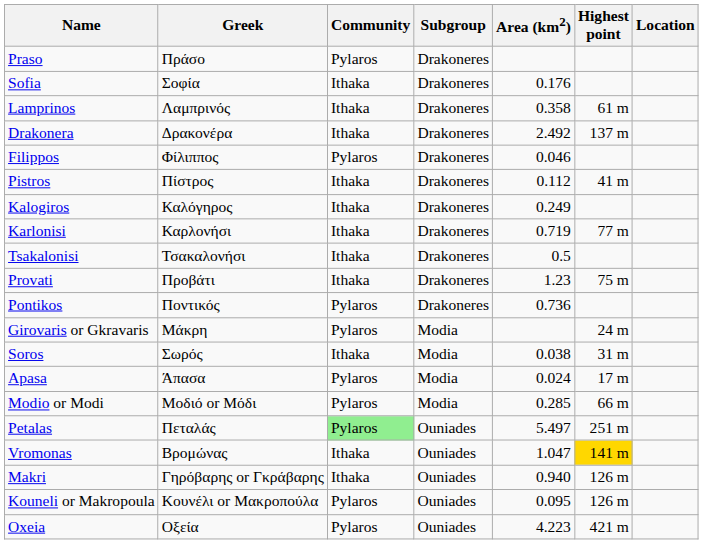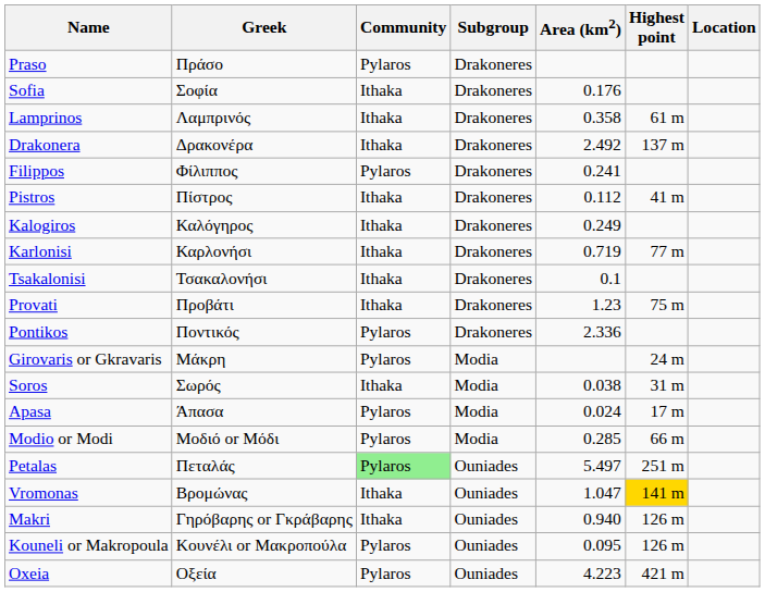 <table class="wikitable sortable">
 <tr>
 <th align=left>Name</th>
 <th align=left>Greek</th>
 <th align=left>Community</th>
 <th align=left>Subgroup</th>
 <th align=left>Area (km<sup>2</sup>)</th>
 <th align=left>Highest<br>point</th>
 <th align=left>Location</th>
 </tr>
 <tr valign=top>
 <td><a href='#'>Praso</a></td>
 <td>Πράσο</td>
 <td>Pylaros</td>
 <td>Drakoneres</td>
 <td align="right"></td>
 <td align="right"></td>
 <td></td>
 </tr>
 <tr valign=top>
 <td><a href='#'>Sofia</a></td>
 <td>Σοφία</td>
 <td>Ithaka</td>
 <td>Drakoneres</td>
 <td align="right">0.176</td>
 <td align="right"></td>
 <td></td>
 </tr>
 <tr valign=top>
 <td><a href='#'>Lamprinos</a></td>
 <td>Λαμπρινός</td>
 <td>Ithaka</td>
 <td>Drakoneres</td>
 <td align="right">0.358</td>
 <td align="right">61 m</td>
 <td></td>
 </tr>
 <tr valign=top>
 <td><a href='#'>Drakonera</a></td>
 <td>Δρακονέρα</td>
 <td>Ithaka</td>
 <td>Drakoneres</td>
 <td align="right">2.492</td>
 <td align="right">137 m</td>
 <td></td>
 </tr>
 <tr valign=top>
 <td><a href='#'>Filippos</a></td>
 <td>Φίλιππος</td>
 <td>Pylaros</td>
 <td>Drakoneres</td>
-<td align="right">0.046</td>
+<td align="right">0.241</td>
 <td align="right"></td>
 <td></td>
 </tr>
 <tr valign=top>
 <td><a href='#'>Pistros</a></td>
 <td>Πίστρος</td>
 <td>Ithaka</td>
 <td>Drakoneres</td>
 <td align="right">0.112</td>
 <td align="right">41 m</td>
 <td></td>
 </tr>
 <tr valign=top>
 <td><a href='#'>Kalogiros</a></td>
 <td>Καλόγηρος</td>
 <td>Ithaka</td>
 <td>Drakoneres</td>
 <td align="right">0.249</td>
 <td align="right"></td>
 <td></td>
 </tr>
 <tr valign=top>
 <td><a href='#'>Karlonisi</a></td>
 <td>Καρλονήσι</td>
 <td>Ithaka</td>
 <td>Drakoneres</td>
 <td align="right">0.719</td>
 <td align="right">77 m</td>
 <td></td>
 </tr>
 <tr valign=top>
 <td><a href='#'>Tsakalonisi</a></td>
 <td>Τσακαλονήσι</td>
 <td>Ithaka</td>
 <td>Drakoneres</td>
-<td align="right">0.5</td>
+<td align="right">0.1</td>
 <td align="right"></td>
 <td></td>
 </tr>
 <tr valign=top>
 <td><a href='#'>Provati</a></td>
 <td>Προβάτι</td>
 <td>Ithaka</td>
 <td>Drakoneres</td>
 <td align="right">1.23</td>
 <td align="right">75 m</td>
 <td></td>
 </tr>
 <tr valign=top>
 <td><a href='#'>Pontikos</a></td>
 <td>Ποντικός</td>
 <td>Pylaros</td>
 <td>Drakoneres</td>
-<td align="right">0.736</td>
+<td align="right">2.336</td>
 <td align="right"></td>
 <td></td>
 </tr>
 <tr valign=top>
 <td><a href='#'>Girovaris</a> or Gkravaris</td>
 <td>Μάκρη</td>
 <td>Pylaros</td>
 <td>Modia</td>
 <td align="right"></td>
 <td align="right">24 m</td>
 <td></td>
 </tr>
 <tr valign=top>
 <td><a href='#'>Soros</a></td>
 <td>Σωρός</td>
 <td>Ithaka</td>
 <td>Modia</td>
 <td align="right">0.038</td>
 <td align="right">31 m</td>
 <td></td>
 </tr>
 <tr valign=top>
 <td><a href='#'>Apasa</a></td>
 <td>Άπασα</td>
 <td>Pylaros</td>
 <td>Modia</td>
 <td align="right">0.024</td>
 <td align="right">17 m</td>
 <td></td>
 </tr>
 <tr valign=top>
 <td><a href='#'>Modio</a> or Modi</td>
 <td>Μοδιό or Μόδι</td>
 <td>Pylaros</td>
 <td>Modia</td>
 <td align="right">0.285</td>
 <td align="right">66 m</td>
 <td></td>
 </tr>
 <tr valign=top>
 <td><a href='#'>Petalas</a></td>
 <td>Πεταλάς</td>
 <td style="background: lightgreen;">Pylaros</td>
 <td>Ouniades</td>
 <td align="right">5.497</td>
 <td align="right">251 m</td>
 <td></td>
 </tr>
 <tr valign=top>
 <td><a href='#'>Vromonas</a></td>
 <td>Βρομώνας</td>
 <td>Ithaka</td>
 <td>Ouniades</td>
 <td align="right">1.047</td>
 <td align="right" style="background: gold;">141 m</td>
 <td></td>
 </tr>
 <tr valign=top>
 <td><a href='#'>Makri</a></td>
 <td>Γηρόβαρης or Γκράβαρης</td>
 <td>Ithaka</td>
 <td>Ouniades</td>
 <td align="right">0.940</td>
 <td align="right">126 m</td>
 <td></td>
 </tr>
 <tr valign=top>
 <td><a href='#'>Kouneli</a> or Makropoula</td>
 <td>Κουνέλι or Μακροπούλα</td>
 <td>Pylaros</td>
 <td>Ouniades</td>
 <td align="right">0.095</td>
 <td align="right">126 m</td>
 <td></td>
 </tr>
 <tr valign=top>
 <td><a href='#'>Oxeia</a></td>
 <td>Οξεία</td>
 <td>Pylaros</td>
 <td>Ouniades</td>
 <td align="right">4.223</td>
 <td align="right">421 m</td>
 <td></td>
 </tr>
 </table>
